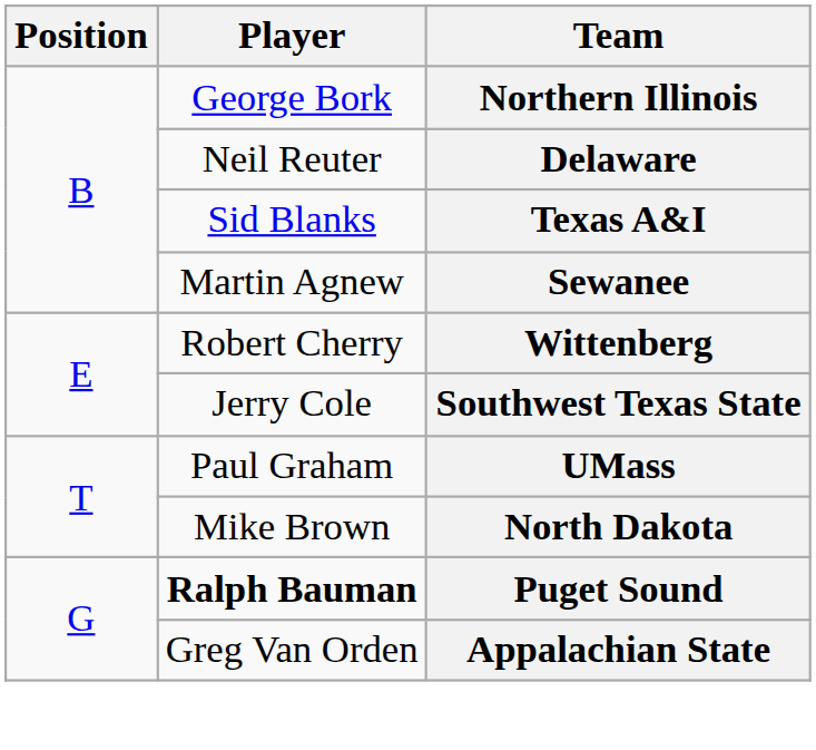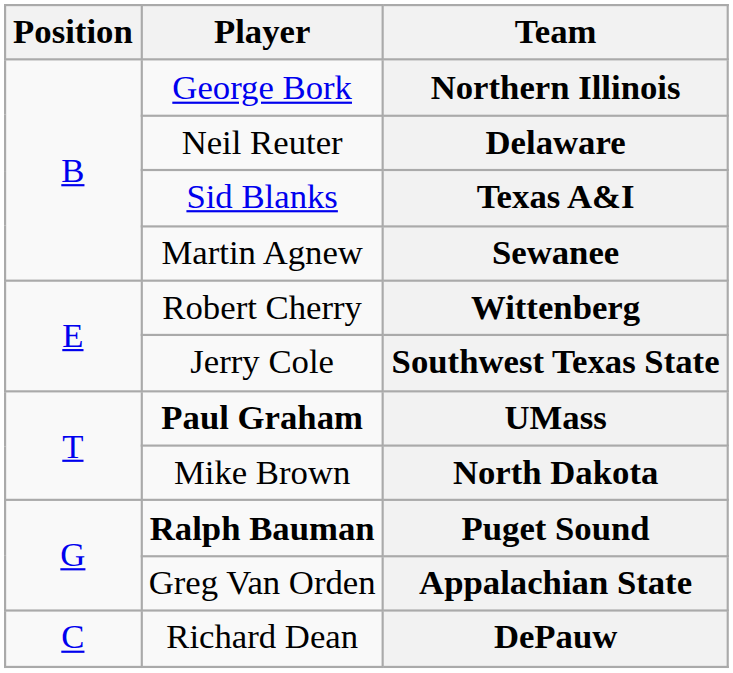 <table class="wikitable">
 <tr>
 <th>Position</th>
 <th>Player</th>
 <th>Team</th>
 </tr>
 <tr style="text-align:center;">
 <td rowspan="4"><a href='#'>B</a></td>
 <td><a href='#'>George Bork</a></td>
 <th Style = >Northern Illinois</th>
 </tr>
 <tr style="text-align:center;">
 <td>Neil Reuter</td>
 <th Style = >Delaware</th>
 </tr>
 <tr style="text-align:center;">
 <td><a href='#'>Sid Blanks</a></td>
 <th Style = >Texas A&I</th>
 </tr>
 <tr style="text-align:center;">
 <td>Martin Agnew</td>
 <th Style = >Sewanee</th>
 </tr>
 <tr style="text-align:center;">
 <td rowspan="2"><a href='#'>E</a></td>
 <td>Robert Cherry</td>
 <th Style = >Wittenberg</th>
 </tr>
 <tr style="text-align:center;">
 <td>Jerry Cole</td>
 <th Style = >Southwest Texas State</th>
 </tr>
 <tr style="text-align:center;">
 <td rowspan="2"><a href='#'>T</a></td>
-<td>Paul Graham</td>
+<td><strong>Paul Graham</strong></td>
 <th Style = >UMass</th>
 </tr>
 <tr style="text-align:center;">
 <td>Mike Brown</td>
 <th Style = >North Dakota</th>
 </tr>
 <tr style="text-align:center;">
 <td rowspan="2"><a href='#'>G</a></td>
 <td><strong>Ralph Bauman</strong></td>
 <th Style = >Puget Sound</th>
 </tr>
 <tr style="text-align:center;">
 <td>Greg Van Orden</td>
 <th Style = >Appalachian State</th>
 </tr>
+<tr style="text-align:center;">
+<td><a href='#'>C</a></td>
+<td>Richard Dean</td>
+<th Style = >DePauw</th>
+</tr>
 </table>
